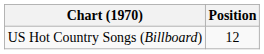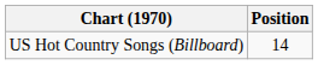 <table class="wikitable">
 <tr>
 <th>Chart (1970)</th>
 <th>Position</th>
 </tr>
 <tr>
 <td>US Hot Country Songs (<em>Billboard</em>)</td>
-<td align="center">12</td>
+<td align="center">14</td>
 </tr>
 </table>
